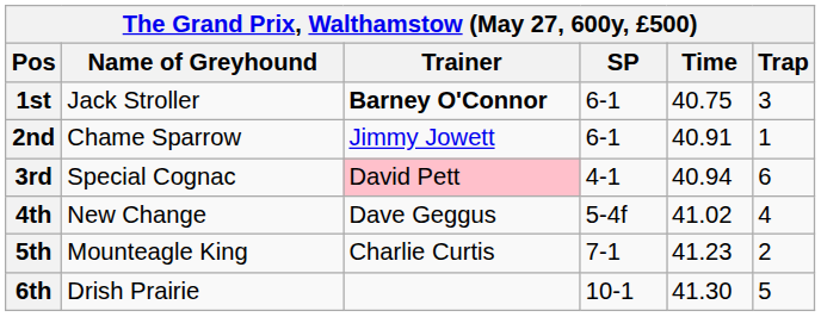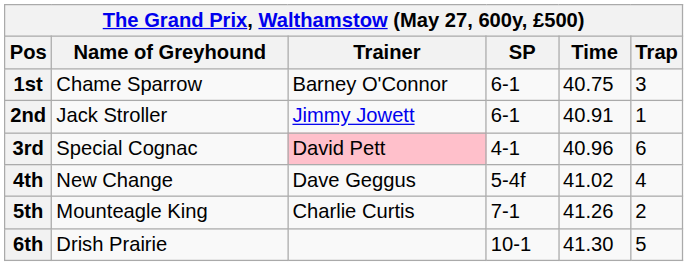 <table class="wikitable">
 <tr>
 <th colspan="6"><a href='#'>The Grand Prix</a>, <a href='#'>Walthamstow</a> (May 27, 600y, £500)</th>
 </tr>
 <tr>
 <th width=30>Pos</th>
 <th width=180>Name of Greyhound</th>
 <th width=150>Trainer</th>
 <th width=50>SP</th>
 <th width=50>Time</th>
 <th width=30>Trap</th>
 </tr>
 <tr>
 <th>1st</th>
-<td>Jack Stroller</td>
-<td><strong>Barney O'Connor</strong></td>
+<td>Chame Sparrow</td>
+<td>Barney O'Connor</td>
 <td>6-1</td>
 <td>40.75</td>
 <td>3</td>
 </tr>
 <tr>
 <th>2nd</th>
-<td>Chame Sparrow</td>
+<td>Jack Stroller</td>
 <td><a href='#'>Jimmy Jowett</a></td>
 <td>6-1</td>
 <td>40.91</td>
 <td>1</td>
 </tr>
 <tr>
 <th>3rd</th>
 <td>Special Cognac</td>
 <td style="background: pink;">David Pett</td>
 <td>4-1</td>
-<td>40.94</td>
+<td>40.96</td>
 <td>6</td>
 </tr>
 <tr>
 <th>4th</th>
 <td>New Change</td>
 <td>Dave Geggus</td>
 <td>5-4f</td>
 <td>41.02</td>
 <td>4</td>
 </tr>
 <tr>
 <th>5th</th>
 <td>Mounteagle King</td>
 <td>Charlie Curtis</td>
 <td>7-1</td>
-<td>41.23</td>
+<td>41.26</td>
 <td>2</td>
 </tr>
 <tr>
 <th>6th</th>
 <td>Drish Prairie</td>
 <td></td>
 <td>10-1</td>
 <td>41.30</td>
 <td>5</td>
 </tr>
 </table>
